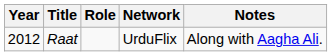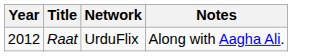 <table class="wikitable">
 <tr>
 <th>Year</th>
 <th>Title</th>
-<th>Role</th>
 <th>Network</th>
 <th>Notes</th>
 </tr>
 <tr>
 <td>2012</td>
 <td><em>Raat</em></td>
-<td></td>
 <td>UrduFlix</td>
 <td>Along with <a href='#'>Aagha Ali</a>.</td>
 </tr>
 </table>
